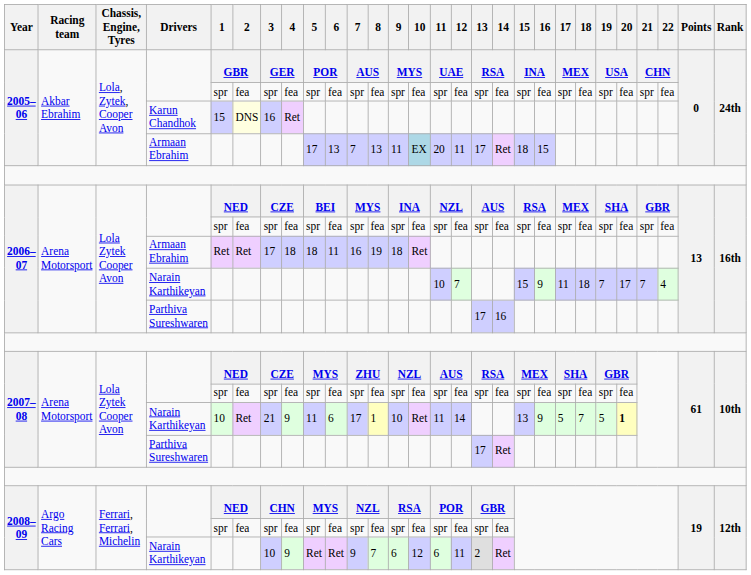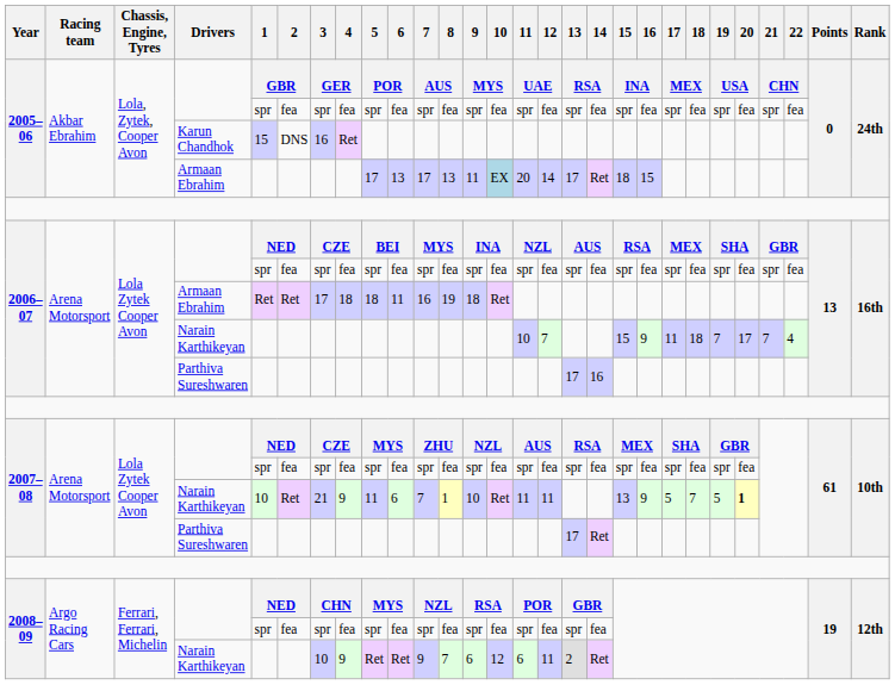 <table class="wikitable" style="font-size: 85%" width="100%">
 <tr>
 <th>Year</th>
 <th width=66px>Racing<br>team</th>
 <th width=66px>Chassis,<br>Engine,<br>Tyres</th>
 <th>Drivers</th>
 <th width=22px>1</th>
 <th width=22px>2</th>
 <th width=22px>3</th>
 <th width=22px>4</th>
 <th width=22px>5</th>
 <th width=22px>6</th>
 <th width=22px>7</th>
 <th width=22px>8</th>
 <th width=22px>9</th>
 <th width=22px>10</th>
 <th width=22px>11</th>
 <th width=22px>12</th>
 <th width=22px>13</th>
 <th width=22px>14</th>
 <th width=22px>15</th>
 <th width=22px>16</th>
 <th width=22px>17</th>
 <th width=22px>18</th>
 <th width=22px>19</th>
 <th width=22px>20</th>
 <th width=22px>21</th>
 <th width=22px>22</th>
 <th>Points</th>
 <th>Rank<br></th>
 </tr>
 <tr>
 <th rowspan=4><a href='#'>2005–06</a></th>
 <td rowspan=4><a href='#'>Akbar Ebrahim</a></td>
 <td rowspan=4><a href='#'>Lola</a>,<br><a href='#'>Zytek</a>,<br><a href='#'>Cooper Avon</a></td>
 <td rowspan=2></td>
 <th colspan=2><br><a href='#'>GBR</a></th>
 <th colspan=2><br><a href='#'>GER</a></th>
 <th colspan=2><br><a href='#'>POR</a></th>
 <th colspan=2><br><a href='#'>AUS</a></th>
 <th colspan=2><br><a href='#'>MYS</a></th>
 <th colspan=2><br><a href='#'>UAE</a></th>
 <th colspan=2><br><a href='#'>RSA</a></th>
 <th colspan=2><br><a href='#'>INA</a></th>
 <th colspan=2><br><a href='#'>MEX</a></th>
 <th colspan=2><br><a href='#'>USA</a></th>
 <th colspan=2><br><a href='#'>CHN</a></th>
 <th rowspan=4>0</th>
 <th rowspan=4>24th</th>
 </tr>
 <tr>
 <td>spr</td>
 <td>fea</td>
 <td>spr</td>
 <td>fea</td>
 <td>spr</td>
 <td>fea</td>
 <td>spr</td>
 <td>fea</td>
 <td>spr</td>
 <td>fea</td>
 <td>spr</td>
 <td>fea</td>
 <td>spr</td>
 <td>fea</td>
 <td>spr</td>
 <td>fea</td>
 <td>spr</td>
 <td>fea</td>
 <td>spr</td>
 <td>fea</td>
 <td>spr</td>
 <td>fea</td>
 </tr>
 <tr>
 <td><a href='#'>Karun Chandhok</a></td>
 <td style="background:#CFCFFF;">15</td>
-<td style="background: lightyellow;">DNS</td>
+<td>DNS</td>
 <td style="background:#CFCFFF;">16</td>
 <td style="background:#EFCFFF;">Ret</td>
 <td></td>
 <td></td>
 <td></td>
 <td></td>
 <td></td>
 <td></td>
 <td></td>
 <td></td>
 <td></td>
 <td></td>
 <td></td>
 <td></td>
 <td></td>
 <td></td>
 <td></td>
 <td></td>
 <td></td>
 <td></td>
 </tr>
 <tr>
 <td><a href='#'>Armaan Ebrahim</a></td>
 <td></td>
 <td></td>
 <td></td>
 <td></td>
 <td style="background:#CFCFFF;">17</td>
 <td style="background:#CFCFFF;">13</td>
-<td style="background:#CFCFFF;">7</td>
+<td style="background:#CFCFFF;">17</td>
 <td style="background:#CFCFFF;">13</td>
 <td style="background:#CFCFFF;">11</td>
 <td style="background: lightblue;">EX</td>
 <td style="background:#CFCFFF;">20</td>
-<td style="background:#CFCFFF;">11</td>
+<td style="background:#CFCFFF;">14</td>
 <td style="background:#CFCFFF;">17</td>
 <td style="background:#EFCFFF;">Ret</td>
 <td style="background:#CFCFFF;">18</td>
 <td style="background:#CFCFFF;">15</td>
 <td></td>
 <td></td>
 <td></td>
 <td></td>
 <td></td>
 <td></td>
 </tr>
 <tr>
 <td colspan=28><br></td>
 </tr>
 <tr>
 <th rowspan=5><a href='#'>2006–07</a></th>
 <td rowspan=5><a href='#'>Arena Motorsport</a></td>
 <td rowspan=5><a href='#'>Lola</a><br><a href='#'>Zytek</a><br><a href='#'>Cooper Avon</a></td>
 <td rowspan=2></td>
 <th colspan=2><br><a href='#'>NED</a></th>
 <th colspan=2><br><a href='#'>CZE</a></th>
 <th colspan=2><br><a href='#'>BEI</a></th>
 <th colspan=2><br><a href='#'>MYS</a></th>
 <th colspan=2><br><a href='#'>INA</a></th>
 <th colspan=2><br><a href='#'>NZL</a></th>
 <th colspan=2><br><a href='#'>AUS</a></th>
 <th colspan=2><br><a href='#'>RSA</a></th>
 <th colspan=2><br><a href='#'>MEX</a></th>
 <th colspan=2><br><a href='#'>SHA</a></th>
 <th colspan=2><br><a href='#'>GBR</a></th>
 <th rowspan=5>13</th>
 <th rowspan=5>16th</th>
 </tr>
 <tr>
 <td>spr</td>
 <td>fea</td>
 <td>spr</td>
 <td>fea</td>
 <td>spr</td>
 <td>fea</td>
 <td>spr</td>
 <td>fea</td>
 <td>spr</td>
 <td>fea</td>
 <td>spr</td>
 <td>fea</td>
 <td>spr</td>
 <td>fea</td>
 <td>spr</td>
 <td>fea</td>
 <td>spr</td>
 <td>fea</td>
 <td>spr</td>
 <td>fea</td>
 <td>spr</td>
 <td>fea</td>
 </tr>
 <tr>
 <td><a href='#'>Armaan Ebrahim</a></td>
 <td style="background:#EFCFFF;">Ret</td>
 <td style="background:#EFCFFF;">Ret</td>
 <td style="background:#CFCFFF;">17</td>
 <td style="background:#CFCFFF;">18</td>
 <td style="background:#CFCFFF;">18</td>
 <td style="background:#CFCFFF;">11</td>
 <td style="background:#CFCFFF;">16</td>
 <td style="background:#CFCFFF;">19</td>
 <td style="background:#CFCFFF;">18</td>
 <td style="background:#EFCFFF;">Ret</td>
 <td></td>
 <td></td>
 <td></td>
 <td></td>
 <td></td>
 <td></td>
 <td></td>
 <td></td>
 <td></td>
 <td></td>
 <td></td>
 <td></td>
 </tr>
 <tr>
 <td><a href='#'>Narain Karthikeyan</a></td>
 <td></td>
 <td></td>
 <td></td>
 <td></td>
 <td></td>
 <td></td>
 <td></td>
 <td></td>
 <td></td>
 <td></td>
 <td style="background:#CFCFFF;">10</td>
 <td style="background:#DFFFDF;">7</td>
 <td></td>
 <td></td>
 <td style="background:#CFCFFF;">15</td>
 <td style="background:#DFFFDF;">9</td>
 <td style="background:#CFCFFF;">11</td>
 <td style="background:#CFCFFF;">18</td>
 <td style="background:#CFCFFF;">7</td>
 <td style="background:#CFCFFF;">17</td>
 <td style="background:#CFCFFF;">7</td>
 <td style="background:#DFFFDF;">4</td>
 </tr>
 <tr>
 <td><a href='#'>Parthiva Sureshwaren</a></td>
 <td></td>
 <td></td>
 <td></td>
 <td></td>
 <td></td>
 <td></td>
 <td></td>
 <td></td>
 <td></td>
 <td></td>
 <td></td>
 <td></td>
 <td style="background:#CFCFFF;">17</td>
 <td style="background:#CFCFFF;">16</td>
 <td></td>
 <td></td>
 <td></td>
 <td></td>
 <td></td>
 <td></td>
 <td></td>
 <td></td>
 </tr>
 <tr>
 <td colspan=28><br></td>
 </tr>
 <tr>
 <th rowspan=4><a href='#'>2007–08</a></th>
 <td rowspan=4><a href='#'>Arena Motorsport</a></td>
 <td rowspan=4><a href='#'>Lola</a><br><a href='#'>Zytek</a><br><a href='#'>Cooper Avon</a></td>
 <td rowspan=2></td>
 <th colspan=2><br><a href='#'>NED</a></th>
 <th colspan=2><br><a href='#'>CZE</a></th>
 <th colspan=2><br><a href='#'>MYS</a></th>
 <th colspan=2><br><a href='#'>ZHU</a></th>
 <th colspan=2><br><a href='#'>NZL</a></th>
 <th colspan=2><br><a href='#'>AUS</a></th>
 <th colspan=2><br><a href='#'>RSA</a></th>
 <th colspan=2><br><a href='#'>MEX</a></th>
 <th colspan=2><br><a href='#'>SHA</a></th>
 <th colspan=2><br><a href='#'>GBR</a></th>
 <td colspan=2 rowspan=4></td>
 <th rowspan=4>61</th>
 <th rowspan=4>10th</th>
 </tr>
 <tr>
 <td>spr</td>
 <td>fea</td>
 <td>spr</td>
 <td>fea</td>
 <td>spr</td>
 <td>fea</td>
 <td>spr</td>
 <td>fea</td>
 <td>spr</td>
 <td>fea</td>
 <td>spr</td>
 <td>fea</td>
 <td>spr</td>
 <td>fea</td>
 <td>spr</td>
 <td>fea</td>
 <td>spr</td>
 <td>fea</td>
 <td>spr</td>
 <td>fea</td>
 </tr>
 <tr>
 <td><a href='#'>Narain Karthikeyan</a></td>
 <td style="background:#DFFFDF;">10</td>
 <td style="background:#EFCFFF;">Ret</td>
 <td style="background:#CFCFFF;">21</td>
 <td style="background:#DFFFDF;">9</td>
 <td style="background:#CFCFFF;">11</td>
 <td style="background:#DFFFDF;">6</td>
-<td style="background:#CFCFFF;">17</td>
+<td style="background:#CFCFFF;">7</td>
 <td style="background:#FFFFBF;">1</td>
 <td style="background:#CFCFFF;">10</td>
 <td style="background:#EFCFFF;">Ret</td>
 <td style="background:#CFCFFF;">11</td>
-<td style="background:#CFCFFF;">14</td>
+<td style="background:#CFCFFF;">11</td>
 <td></td>
 <td></td>
 <td style="background:#CFCFFF;">13</td>
 <td style="background:#DFFFDF;">9</td>
 <td style="background:#DFFFDF;">5</td>
 <td style="background:#DFFFDF;">7</td>
 <td style="background:#DFFFDF;">5</td>
 <td style="background:#FFFFBF;"><strong>1</strong></td>
 </tr>
 <tr>
 <td><a href='#'>Parthiva Sureshwaren</a></td>
 <td></td>
 <td></td>
 <td></td>
 <td></td>
 <td></td>
 <td></td>
 <td></td>
 <td></td>
 <td></td>
 <td></td>
 <td></td>
 <td></td>
 <td style="background:#CFCFFF;">17</td>
 <td style="background:#EFCFFF;">Ret</td>
 <td></td>
 <td></td>
 <td></td>
 <td></td>
 <td></td>
 <td></td>
 </tr>
 <tr>
 <td colspan=28><br></td>
 </tr>
 <tr>
 <th rowspan=3><a href='#'>2008–09</a></th>
 <td rowspan=3><a href='#'>Argo Racing Cars</a></td>
 <td rowspan=3><a href='#'>Ferrari</a>,<br><a href='#'>Ferrari</a>,<br><a href='#'>Michelin</a></td>
 <td rowspan=2></td>
 <th colspan=2><br><a href='#'>NED</a></th>
 <th colspan=2><br><a href='#'>CHN</a></th>
 <th colspan=2><br><a href='#'>MYS</a></th>
 <th colspan=2><br><a href='#'>NZL</a></th>
 <th colspan=2><br><a href='#'>RSA</a></th>
 <th colspan=2><br><a href='#'>POR</a></th>
 <th colspan=2><br><a href='#'>GBR</a></th>
 <td colspan=8 rowspan=3></td>
 <th rowspan=3>19</th>
 <th rowspan=3>12th</th>
 </tr>
 <tr>
 <td>spr</td>
 <td>fea</td>
 <td>spr</td>
 <td>fea</td>
 <td>spr</td>
 <td>fea</td>
 <td>spr</td>
 <td>fea</td>
 <td>spr</td>
 <td>fea</td>
 <td>spr</td>
 <td>fea</td>
 <td>spr</td>
 <td>fea</td>
 </tr>
 <tr>
 <td><a href='#'>Narain Karthikeyan</a></td>
 <td></td>
 <td></td>
 <td style="background:#CFCFFF;">10</td>
 <td style="background:#DFFFDF;">9</td>
 <td style="background:#EFCFFF;">Ret</td>
 <td style="background:#EFCFFF;">Ret</td>
 <td style="background:#CFCFFF;">9</td>
 <td style="background:#DFFFDF;">7</td>
 <td style="background:#DFFFDF;">6</td>
 <td style="background:#CFCFFF;">12</td>
 <td style="background:#DFFFDF;">6</td>
 <td style="background:#CFCFFF;">11</td>
 <td style="background:#DFDFDF;">2</td>
 <td style="background:#EFCFFF;">Ret</td>
 </tr>
 </table>
